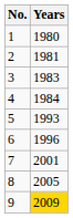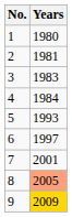 <table class="wikitable">
 <tr>
 <th>No.</th>
 <th>Years</th>
 </tr>
 <tr>
 <td>1</td>
 <td>1980</td>
 </tr>
 <tr>
 <td>2</td>
 <td>1981</td>
 </tr>
 <tr>
 <td>3</td>
 <td>1983</td>
 </tr>
 <tr>
 <td>4</td>
 <td>1984</td>
 </tr>
 <tr>
 <td>5</td>
 <td>1993</td>
 </tr>
 <tr>
 <td>6</td>
-<td>1996</td>
+<td>1997</td>
 </tr>
 <tr>
 <td>7</td>
 <td>2001</td>
 </tr>
 <tr>
 <td>8</td>
-<td>2005</td>
+<td style="background: lightsalmon;">2005</td>
 </tr>
 <tr>
 <td>9</td>
 <td style="background: gold;">2009</td>
 </tr>
 </table>
